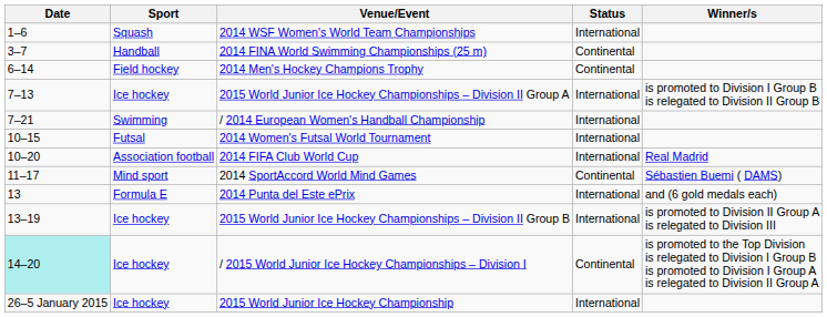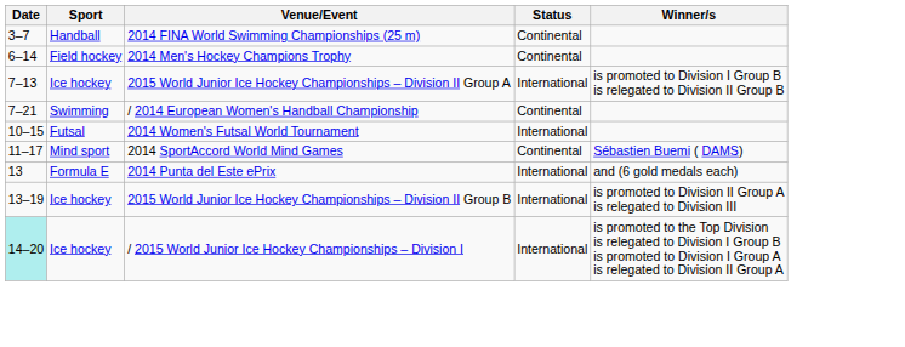 <table class="wikitable sortable">
 <tr>
 <th>Date</th>
 <th>Sport</th>
 <th>Venue/Event</th>
 <th>Status</th>
 <th>Winner/s</th>
-</tr>
-<tr>
-<td>1–6</td>
-<td><a href='#'>Squash</a></td>
-<td> <a href='#'>2014 WSF Women's World Team Championships</a></td>
-<td>International</td>
-<td></td>
 </tr>
 <tr>
 <td>3–7</td>
 <td><a href='#'>Handball</a></td>
 <td> <a href='#'>2014 FINA World Swimming Championships (25 m)</a></td>
 <td>Continental</td>
 <td></td>
 </tr>
 <tr>
 <td>6–14</td>
 <td><a href='#'>Field hockey</a></td>
 <td> <a href='#'>2014 Men's Hockey Champions Trophy</a></td>
 <td>Continental</td>
 <td></td>
 </tr>
 <tr>
 <td>7–13</td>
 <td><a href='#'>Ice hockey</a></td>
 <td> <a href='#'>2015 World Junior Ice Hockey Championships – Division II</a> Group A</td>
 <td>International</td>
 <td> is promoted to Division I Group B<br> is relegated to Division II Group B</td>
 </tr>
 <tr>
 <td>7–21</td>
 <td><a href='#'>Swimming</a></td>
 <td>/ <a href='#'>2014 European Women's Handball Championship</a></td>
-<td>International</td>
+<td>Continental</td>
 <td></td>
 </tr>
 <tr>
 <td>10–15</td>
 <td><a href='#'>Futsal</a></td>
 <td> <a href='#'>2014 Women's Futsal World Tournament</a></td>
 <td>International</td>
 <td></td>
-</tr>
-<tr>
-<td>10–20</td>
-<td><a href='#'>Association football</a></td>
-<td> <a href='#'>2014 FIFA Club World Cup</a></td>
-<td>International</td>
-<td> <a href='#'>Real Madrid</a></td>
 </tr>
 <tr>
 <td>11–17</td>
 <td><a href='#'>Mind sport</a></td>
 <td> 2014 <a href='#'>SportAccord World Mind Games</a></td>
 <td>Continental</td>
 <td> <a href='#'>Sébastien Buemi</a> ( <a href='#'>DAMS</a>)</td>
 </tr>
 <tr>
 <td>13</td>
 <td><a href='#'>Formula E</a></td>
 <td> <a href='#'>2014 Punta del Este ePrix</a></td>
 <td>International</td>
 <td> and  (6 gold medals each)</td>
 </tr>
 <tr>
 <td>13–19</td>
 <td><a href='#'>Ice hockey</a></td>
 <td> <a href='#'>2015 World Junior Ice Hockey Championships – Division II</a> Group B</td>
 <td>International</td>
 <td> is promoted to Division II Group A<br> is relegated to Division III</td>
 </tr>
 <tr>
 <td style="background: paleturquoise;">14–20</td>
 <td><a href='#'>Ice hockey</a></td>
 <td>/ <a href='#'>2015 World Junior Ice Hockey Championships – Division I</a></td>
-<td>Continental</td>
+<td>International</td>
 <td> is promoted to the Top Division<br> is relegated to Division I Group B<br> is promoted to Division I Group A<br> is relegated to Division II Group A</td>
 </tr>
-<tr>
-<td>26–5 January 2015</td>
-<td><a href='#'>Ice hockey</a></td>
-<td> <a href='#'>2015 World Junior Ice Hockey Championship</a></td>
-<td>International</td>
-<td></td>
-</tr>
 </table>
